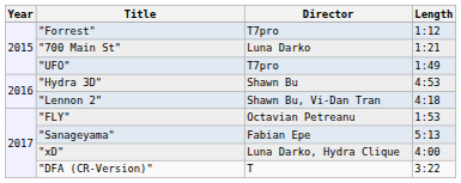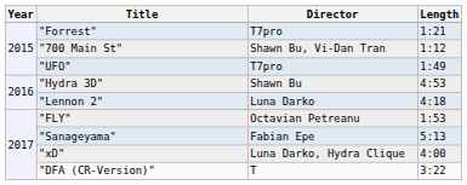 <table class="wikitable">
 <tr class="hintergrundfarbe8">
 <th width="25">Year</th>
 <th width="250">Title</th>
 <th width="200">Director</th>
 <th width="25">Length</th>
 </tr>
 <tr>
 </tr>
 <tr style="background:#E1E9F3">
 <td rowspan="3" bgcolor="#f0f0ff">2015</td>
 <td>"Forrest"</td>
 <td>T7pro</td>
-<td>1:12</td>
+<td>1:21</td>
 </tr>
 <tr style="background:#EEEEEE">
 <td>"700 Main St"</td>
-<td>Luna Darko</td>
-<td>1:21</td>
+<td>Shawn Bu, Vi-Dan Tran</td>
+<td>1:12</td>
 </tr>
 <tr style="background:#E1E9F3">
 <td>"UFO"</td>
 <td>T7pro</td>
 <td>1:49</td>
 </tr>
 <tr style="background:#EEEEEE">
 <td rowspan="2" bgcolor="#f0f0ff">2016</td>
 <td>"Hydra 3D"</td>
 <td>Shawn Bu</td>
 <td>4:53</td>
 </tr>
 <tr style="background:#E1E9F3">
 <td>"Lennon 2"</td>
-<td>Shawn Bu, Vi-Dan Tran</td>
+<td>Luna Darko</td>
 <td>4:18</td>
 </tr>
 <tr style="background:#EEEEEE">
 <td rowspan="9" bgcolor="#f0f0ff">2017</td>
 <td>"FLY"</td>
 <td>Octavian Petreanu</td>
 <td>1:53</td>
 </tr>
 <tr style="background:#E1E9F3">
 <td>"Sanageyama"</td>
 <td>Fabian Epe</td>
 <td>5:13</td>
 </tr>
 <tr style="background:#EEEEEE">
 <td>"xD"</td>
 <td>Luna Darko, Hydra Clique</td>
 <td>4:00</td>
 </tr>
 <tr>
 <td>"DFA (CR-Version)"</td>
 <td>T</td>
 <td>3:22</td>
 </tr>
 </table>
